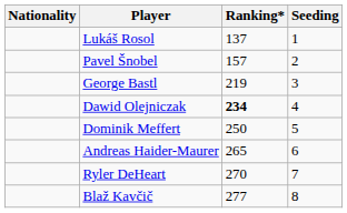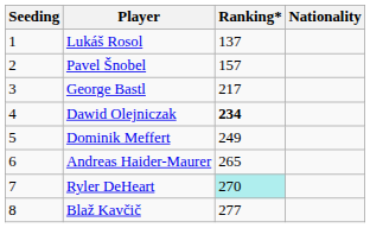 <table class="wikitable" border="1">
 <tr>
-<th>Nationality</th>
+<th>Seeding</th>
 <th>Player</th>
 <th>Ranking*</th>
-<th>Seeding</th>
+<th>Nationality</th>
 </tr>
 <tr>
-<td></td>
+<td>1</td>
 <td><a href='#'>Lukáš Rosol</a></td>
 <td>137</td>
-<td>1</td>
+<td></td>
 </tr>
 <tr>
-<td></td>
+<td>2</td>
 <td><a href='#'>Pavel Šnobel</a></td>
 <td>157</td>
-<td>2</td>
+<td></td>
 </tr>
 <tr>
+<td>3</td>
+<td><a href='#'>George Bastl</a></td>
+<td>217</td>
 <td></td>
-<td><a href='#'>George Bastl</a></td>
-<td>219</td>
-<td>3</td>
 </tr>
 <tr>
-<td></td>
+<td>4</td>
 <td><a href='#'>Dawid Olejniczak</a></td>
 <td><strong>234</strong></td>
-<td>4</td>
+<td></td>
 </tr>
 <tr>
+<td>5</td>
+<td><a href='#'>Dominik Meffert</a></td>
+<td>249</td>
 <td></td>
-<td><a href='#'>Dominik Meffert</a></td>
-<td>250</td>
-<td>5</td>
 </tr>
 <tr>
-<td></td>
+<td>6</td>
 <td><a href='#'>Andreas Haider-Maurer</a></td>
 <td>265</td>
-<td>6</td>
+<td></td>
 </tr>
 <tr>
+<td>7</td>
+<td><a href='#'>Ryler DeHeart</a></td>
+<td style="background: paleturquoise;">270</td>
 <td></td>
-<td><a href='#'>Ryler DeHeart</a></td>
-<td>270</td>
-<td>7</td>
 </tr>
 <tr>
-<td></td>
+<td>8</td>
 <td><a href='#'>Blaž Kavčič</a></td>
 <td>277</td>
-<td>8</td>
+<td></td>
 </tr>
 </table>
